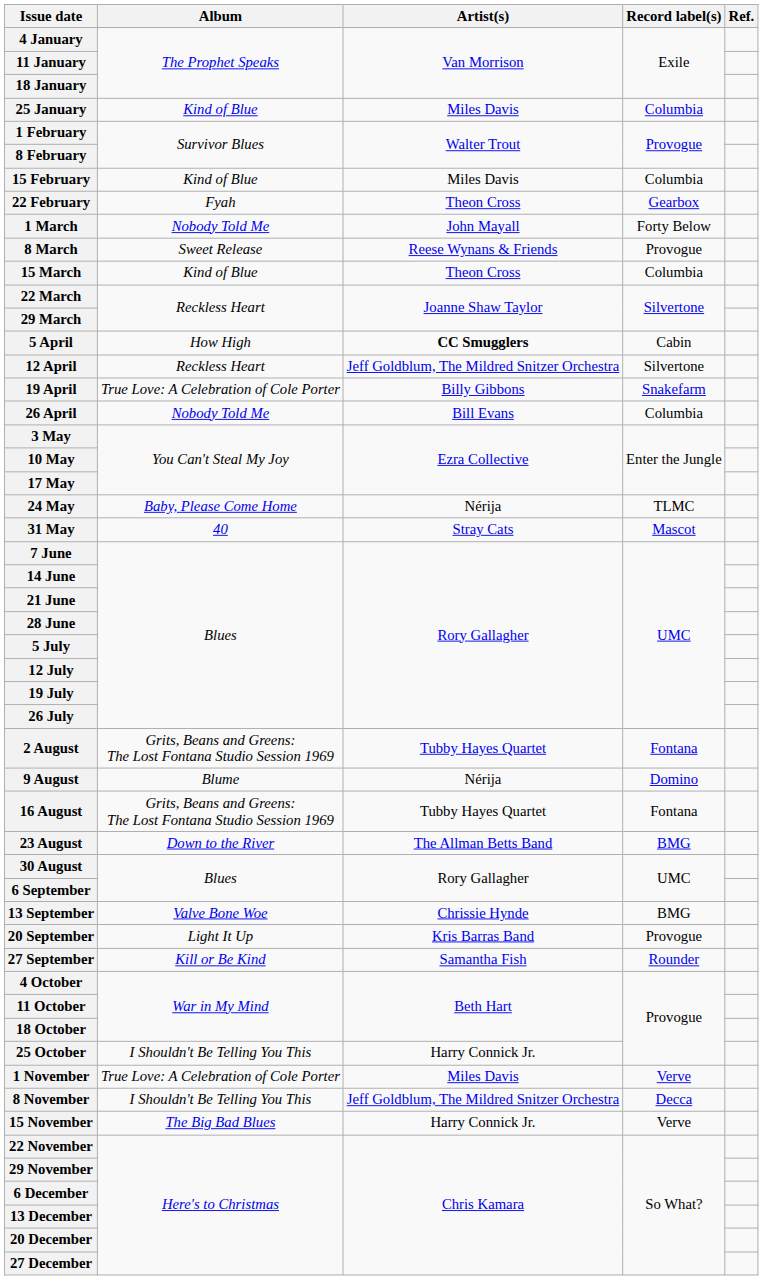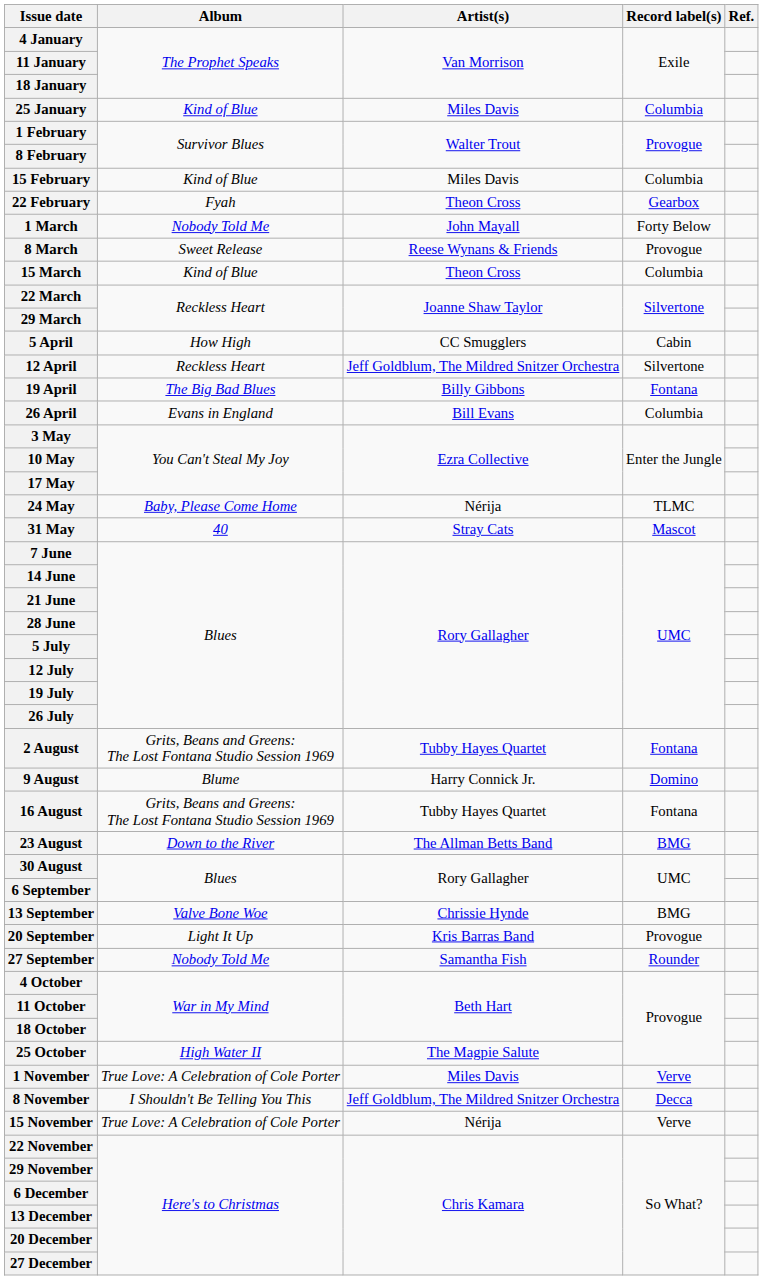 <table class="wikitable plainrowheaders" style="text-align:center">
 <tr>
 <th scope="col">Issue date</th>
 <th scope="col">Album</th>
 <th scope="col">Artist(s)</th>
 <th scope="col">Record label(s)</th>
 <th scope="col">Ref.</th>
 </tr>
 <tr>
 <th scope="row">4 January</th>
 <td rowspan="3"><em><a href='#'>The Prophet Speaks</a></em></td>
 <td rowspan="3"><a href='#'>Van Morrison</a></td>
 <td rowspan="3">Exile</td>
 <td></td>
 </tr>
 <tr>
 <th scope="row">11 January</th>
 <td></td>
 </tr>
 <tr>
 <th scope="row">18 January</th>
 <td></td>
 </tr>
 <tr>
 <th scope="row">25 January</th>
 <td><em><a href='#'>Kind of Blue</a></em></td>
 <td><a href='#'>Miles Davis</a></td>
 <td><a href='#'>Columbia</a></td>
 <td></td>
 </tr>
 <tr>
 <th scope="row">1 February</th>
 <td rowspan="2"><em>Survivor Blues</em></td>
 <td rowspan="2"><a href='#'>Walter Trout</a></td>
 <td rowspan="2"><a href='#'>Provogue</a></td>
 <td></td>
 </tr>
 <tr>
 <th scope="row">8 February</th>
 <td></td>
 </tr>
 <tr>
 <th scope="row">15 February</th>
 <td><em>Kind of Blue</em></td>
 <td>Miles Davis</td>
 <td>Columbia</td>
 <td></td>
 </tr>
 <tr>
 <th scope="row">22 February</th>
 <td><em>Fyah</em></td>
 <td><a href='#'>Theon Cross</a></td>
 <td><a href='#'>Gearbox</a></td>
 <td></td>
 </tr>
 <tr>
 <th scope="row">1 March</th>
 <td><em><a href='#'>Nobody Told Me</a></em></td>
 <td><a href='#'>John Mayall</a></td>
 <td>Forty Below</td>
 <td></td>
 </tr>
 <tr>
 <th scope="row">8 March</th>
 <td><em>Sweet Release</em></td>
 <td><a href='#'>Reese Wynans & Friends</a></td>
 <td>Provogue</td>
 <td></td>
 </tr>
 <tr>
 <th scope="row">15 March</th>
 <td><em>Kind of Blue</em></td>
 <td><a href='#'>Theon Cross</a></td>
 <td>Columbia</td>
 <td></td>
 </tr>
 <tr>
 <th scope="row">22 March</th>
 <td rowspan="2"><em>Reckless Heart</em></td>
 <td rowspan="2"><a href='#'>Joanne Shaw Taylor</a></td>
 <td rowspan="2"><a href='#'>Silvertone</a></td>
 <td></td>
 </tr>
 <tr>
 <th scope="row">29 March</th>
 <td></td>
 </tr>
 <tr>
 <th scope="row">5 April</th>
 <td><em>How High</em></td>
-<td><strong>CC Smugglers</strong></td>
+<td>CC Smugglers</td>
 <td>Cabin</td>
 <td></td>
 </tr>
 <tr>
 <th scope="row">12 April</th>
 <td><em>Reckless Heart</em></td>
 <td><a href='#'>Jeff Goldblum, The Mildred Snitzer Orchestra</a></td>
 <td>Silvertone</td>
 <td></td>
 </tr>
 <tr>
 <th scope="row">19 April</th>
-<td><em>True Love: A Celebration of Cole Porter</em></td>
+<td><em><a href='#'>The Big Bad Blues</a></em></td>
 <td><a href='#'>Billy Gibbons</a></td>
-<td><a href='#'>Snakefarm</a></td>
+<td><a href='#'>Fontana</a></td>
 <td></td>
 </tr>
 <tr>
 <th scope="row">26 April</th>
-<td><em><a href='#'>Nobody Told Me</a></em></td>
+<td><em>Evans in England</em></td>
 <td><a href='#'>Bill Evans</a></td>
 <td>Columbia</td>
 <td></td>
 </tr>
 <tr>
 <th scope="row">3 May</th>
 <td rowspan="3"><em>You Can't Steal My Joy</em></td>
 <td rowspan="3"><a href='#'>Ezra Collective</a></td>
 <td rowspan="3">Enter the Jungle</td>
 <td></td>
 </tr>
 <tr>
 <th scope="row">10 May</th>
 <td></td>
 </tr>
 <tr>
 <th scope="row">17 May</th>
 <td></td>
 </tr>
 <tr>
 <th scope="row">24 May</th>
 <td><em><a href='#'>Baby, Please Come Home</a></em></td>
 <td>Nérija</td>
 <td>TLMC</td>
 <td></td>
 </tr>
 <tr>
 <th scope="row">31 May</th>
 <td><em><a href='#'>40</a></em></td>
 <td><a href='#'>Stray Cats</a></td>
 <td><a href='#'>Mascot</a></td>
 <td></td>
 </tr>
 <tr>
 <th scope="row">7 June</th>
 <td rowspan="8"><em>Blues</em></td>
 <td rowspan="8"><a href='#'>Rory Gallagher</a></td>
 <td rowspan="8"><a href='#'>UMC</a></td>
 <td></td>
 </tr>
 <tr>
 <th scope="row">14 June</th>
 <td></td>
 </tr>
 <tr>
 <th scope="row">21 June</th>
 <td></td>
 </tr>
 <tr>
 <th scope="row">28 June</th>
 <td></td>
 </tr>
 <tr>
 <th scope="row">5 July</th>
 <td></td>
 </tr>
 <tr>
 <th scope="row">12 July</th>
 <td></td>
 </tr>
 <tr>
 <th scope="row">19 July</th>
 <td></td>
 </tr>
 <tr>
 <th scope="row">26 July</th>
 <td></td>
 </tr>
 <tr>
 <th scope="row">2 August</th>
 <td><em>Grits, Beans and Greens:<br>The Lost Fontana Studio Session 1969</em></td>
 <td><a href='#'>Tubby Hayes Quartet</a></td>
 <td><a href='#'>Fontana</a></td>
 <td></td>
 </tr>
 <tr>
 <th scope="row">9 August</th>
 <td><em>Blume</em></td>
-<td>Nérija</td>
+<td>Harry Connick Jr.</td>
 <td><a href='#'>Domino</a></td>
 <td></td>
 </tr>
 <tr>
 <th scope="row">16 August</th>
 <td><em>Grits, Beans and Greens:<br>The Lost Fontana Studio Session 1969</em></td>
 <td>Tubby Hayes Quartet</td>
 <td>Fontana</td>
 <td></td>
 </tr>
 <tr>
 <th scope="row">23 August</th>
 <td><em><a href='#'>Down to the River</a></em></td>
 <td><a href='#'>The Allman Betts Band</a></td>
 <td><a href='#'>BMG</a></td>
 <td></td>
 </tr>
 <tr>
 <th scope="row">30 August</th>
 <td rowspan="2"><em>Blues</em></td>
 <td rowspan="2">Rory Gallagher</td>
 <td rowspan="2">UMC</td>
 <td></td>
 </tr>
 <tr>
 <th scope="row">6 September</th>
 <td></td>
 </tr>
 <tr>
 <th scope="row">13 September</th>
 <td><em><a href='#'>Valve Bone Woe</a></em></td>
 <td><a href='#'>Chrissie Hynde</a></td>
 <td>BMG</td>
 <td></td>
 </tr>
 <tr>
 <th scope="row">20 September</th>
 <td><em>Light It Up</em></td>
 <td><a href='#'>Kris Barras Band</a></td>
 <td>Provogue</td>
 <td></td>
 </tr>
 <tr>
 <th scope="row">27 September</th>
-<td><em><a href='#'>Kill or Be Kind</a></em></td>
+<td><em><a href='#'>Nobody Told Me</a></em></td>
 <td><a href='#'>Samantha Fish</a></td>
 <td><a href='#'>Rounder</a></td>
 <td></td>
 </tr>
 <tr>
 <th scope="row">4 October</th>
 <td rowspan="3"><em><a href='#'>War in My Mind</a></em></td>
 <td rowspan="3"><a href='#'>Beth Hart</a></td>
 <td rowspan="4">Provogue</td>
 <td></td>
 </tr>
 <tr>
 <th scope="row">11 October</th>
 <td></td>
 </tr>
 <tr>
 <th scope="row">18 October</th>
 <td></td>
 </tr>
 <tr>
 <th scope="row">25 October</th>
-<td><em>I Shouldn't Be Telling You This</em></td>
-<td>Harry Connick Jr.</td>
+<td><em><a href='#'>High Water II</a></em></td>
+<td><a href='#'>The Magpie Salute</a></td>
 <td></td>
 </tr>
 <tr>
 <th scope="row">1 November</th>
 <td><em>True Love: A Celebration of Cole Porter</em></td>
 <td><a href='#'>Miles Davis</a></td>
 <td><a href='#'>Verve</a></td>
 <td></td>
 </tr>
 <tr>
 <th scope="row">8 November</th>
 <td><em>I Shouldn't Be Telling You This</em></td>
 <td><a href='#'>Jeff Goldblum, The Mildred Snitzer Orchestra</a></td>
 <td><a href='#'>Decca</a></td>
 <td></td>
 </tr>
 <tr>
 <th scope="row">15 November</th>
-<td><em><a href='#'>The Big Bad Blues</a></em></td>
-<td>Harry Connick Jr.</td>
+<td><em>True Love: A Celebration of Cole Porter</em></td>
+<td>Nérija</td>
 <td>Verve</td>
 <td></td>
 </tr>
 <tr>
 <th scope="row">22 November</th>
 <td rowspan="6"><em><a href='#'>Here's to Christmas</a></em></td>
 <td rowspan="6"><a href='#'>Chris Kamara</a></td>
 <td rowspan="6">So What?</td>
 <td></td>
 </tr>
 <tr>
 <th scope="row">29 November</th>
 <td></td>
 </tr>
 <tr>
 <th scope="row">6 December</th>
 <td></td>
 </tr>
 <tr>
 <th scope="row">13 December</th>
 <td></td>
 </tr>
 <tr>
 <th scope="row">20 December</th>
 <td></td>
 </tr>
 <tr>
 <th scope="row">27 December</th>
 <td></td>
 </tr>
 </table>
